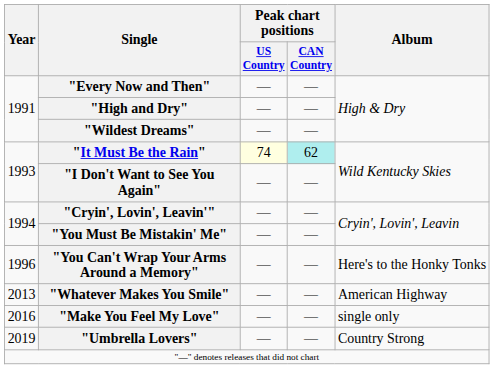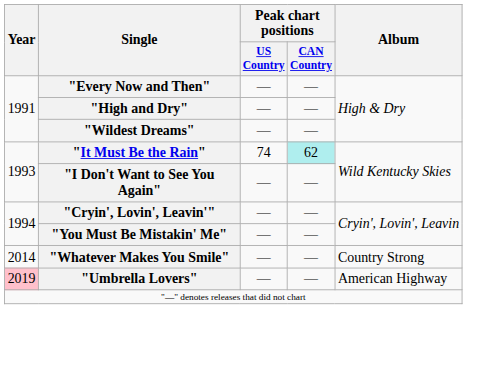 <table class="wikitable plainrowheaders" style="text-align:center;">
 <tr>
 <th rowspan="2">Year</th>
 <th rowspan="2" style="width:14em;">Single</th>
 <th colspan="2">Peak chart<br>positions</th>
 <th rowspan="2">Album</th>
 </tr>
 <tr style="font-size:smaller;">
 <th width="45"><a href='#'>US Country</a></th>
 <th width="45"><a href='#'>CAN Country</a></th>
 </tr>
 <tr>
 <td rowspan="3">1991</td>
 <th scope="row">"Every Now and Then"</th>
 <td>—</td>
 <td>—</td>
 <td align="left" rowspan="3"><em>High & Dry</em></td>
 </tr>
 <tr>
 <th scope="row">"High and Dry"</th>
 <td>—</td>
 <td>—</td>
 </tr>
 <tr>
 <th scope="row">"Wildest Dreams"</th>
 <td>—</td>
 <td>—</td>
 </tr>
 <tr>
 <td rowspan="2">1993</td>
 <th scope="row">"<a href='#'>It Must Be the Rain</a>"</th>
-<td style="background: lightyellow;">74</td>
+<td>74</td>
 <td style="background: paleturquoise;">62</td>
 <td rowspan="2" align="left"><em>Wild Kentucky Skies</em></td>
 </tr>
 <tr>
 <th scope="row">"I Don't Want to See You Again"</th>
 <td>—</td>
 <td>—</td>
 </tr>
 <tr>
 <td rowspan="2">1994</td>
 <th scope="row">"Cryin', Lovin', Leavin'"</th>
 <td>—</td>
 <td>—</td>
 <td rowspan="2" align="left"><em>Cryin', Lovin', Leavin<strong></td>
 </tr>
 <tr>
 <th scope="row">"You Must Be Mistakin' Me"</th>
 <td>—</td>
 <td>—</td>
 </tr>
 <tr>
-<td>1996</td>
-<th scope="row">"You Can't Wrap Your Arms Around a Memory"</th>
-<td>—</td>
-<td>—</td>
-<td align="left"></em>Here's to the Honky Tonks<em></td>
-</tr>
-<tr>
-<td>2013</td>
+<td>2014</td>
 <th scope="row">"Whatever Makes You Smile"</th>
-<td>—</td>
-<td>—</td>
-<td align="left"></em>American Highway<em></td>
-</tr>
-<tr 2015        I'm Gonna Make It Fly>
-<td>2016</td>
-<th scope="row">"Make You Feel My Love"</th>
-<td>—</td>
-<td>—</td>
-<td align="left">single only</td>
-</tr>
-<tr>
-<td>2019</td>
-<th scope="row">"Umbrella Lovers"</th>
 <td>—</td>
 <td>—</td>
 <td align="left"></em>Country Strong<em></td>
 </tr>
 <tr>
+<td style="background: pink;">2019</td>
+<th scope="row">"Umbrella Lovers"</th>
+<td>—</td>
+<td>—</td>
+<td align="left"></em>American Highway<em></td>
+</tr>
+<tr>
 <td colspan="5" style="font-size:8pt">"—" denotes releases that did not chart</td>
 </tr>
 </table>
